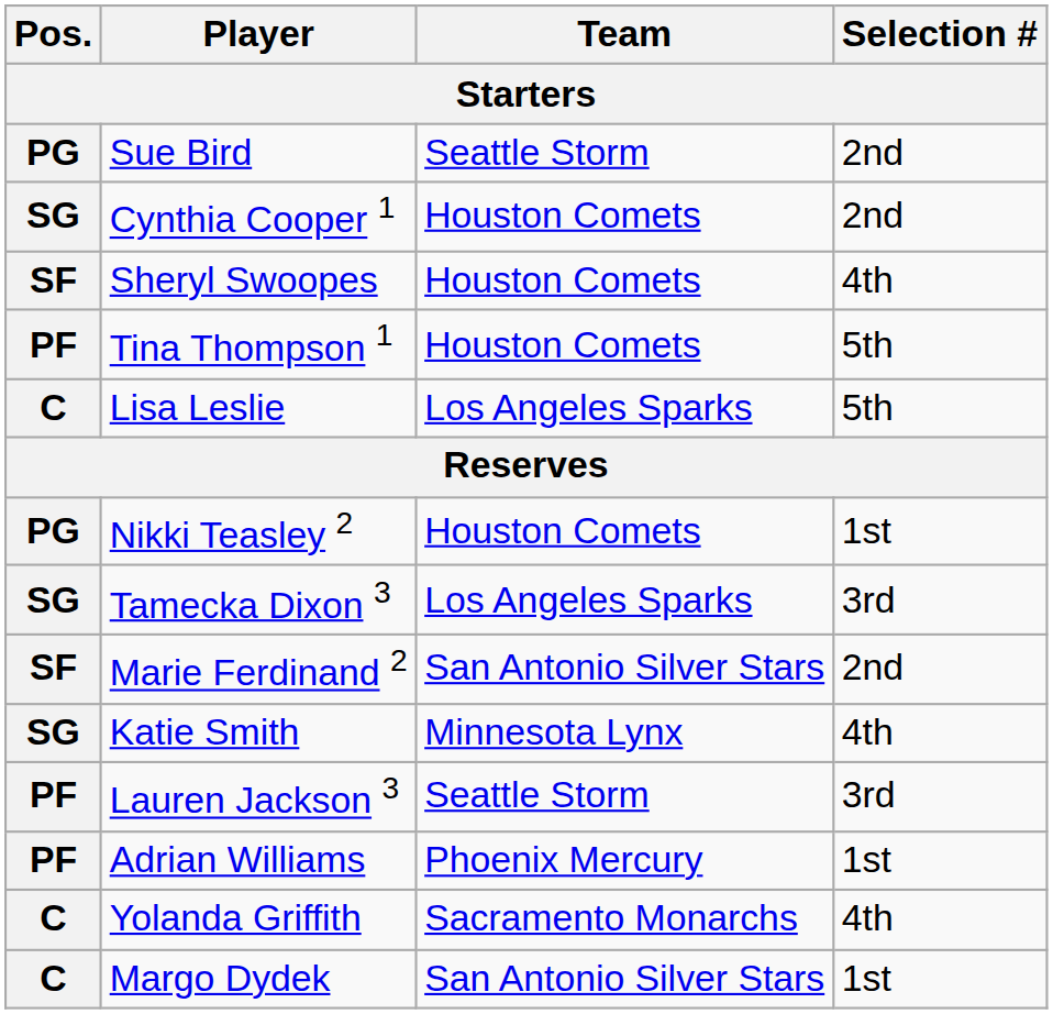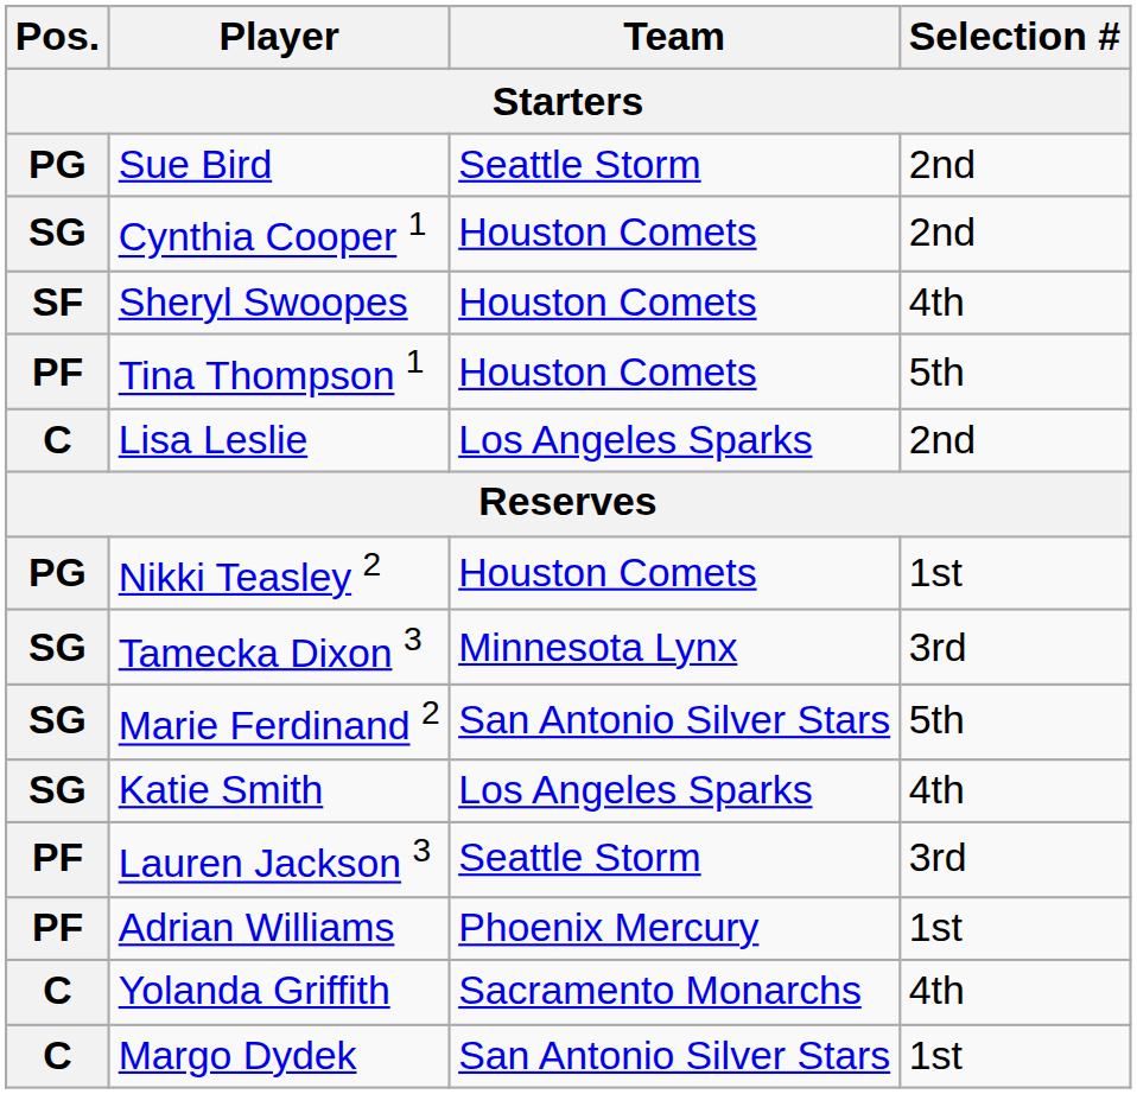 <table class="wikitable">
 <tr>
 <th>Pos.</th>
 <th>Player</th>
 <th>Team</th>
 <th>Selection #</th>
 </tr>
 <tr>
 <th colspan="5">Starters</th>
 </tr>
 <tr>
 <th>PG</th>
 <td> <a href='#'>Sue Bird</a></td>
 <td><a href='#'>Seattle Storm</a></td>
 <td>2nd</td>
 </tr>
 <tr>
 <th>SG</th>
 <td> <a href='#'>Cynthia Cooper</a> <sup>1</sup></td>
 <td><a href='#'>Houston Comets</a></td>
 <td>2nd</td>
 </tr>
 <tr>
 <th>SF</th>
 <td> <a href='#'>Sheryl Swoopes</a></td>
 <td><a href='#'>Houston Comets</a></td>
 <td>4th</td>
 </tr>
 <tr>
 <th>PF</th>
 <td> <a href='#'>Tina Thompson</a> <sup>1</sup></td>
 <td><a href='#'>Houston Comets</a></td>
 <td>5th</td>
 </tr>
 <tr>
 <th>C</th>
 <td> <a href='#'>Lisa Leslie</a></td>
 <td><a href='#'>Los Angeles Sparks</a></td>
-<td>5th</td>
+<td>2nd</td>
 </tr>
 <tr>
 <th colspan="5">Reserves</th>
 </tr>
 <tr>
 <th>PG</th>
 <td> <a href='#'>Nikki Teasley</a> <sup>2</sup></td>
 <td><a href='#'>Houston Comets</a></td>
 <td>1st</td>
 </tr>
 <tr>
 <th>SG</th>
 <td> <a href='#'>Tamecka Dixon</a> <sup>3</sup></td>
-<td><a href='#'>Los Angeles Sparks</a></td>
+<td><a href='#'>Minnesota Lynx</a></td>
 <td>3rd</td>
 </tr>
 <tr>
-<th>SF</th>
+<th>SG</th>
 <td> <a href='#'>Marie Ferdinand</a> <sup>2</sup></td>
 <td><a href='#'>San Antonio Silver Stars</a></td>
-<td>2nd</td>
+<td>5th</td>
 </tr>
 <tr>
 <th>SG</th>
 <td> <a href='#'>Katie Smith</a></td>
-<td><a href='#'>Minnesota Lynx</a></td>
+<td><a href='#'>Los Angeles Sparks</a></td>
 <td>4th</td>
 </tr>
 <tr>
 <th>PF</th>
 <td> <a href='#'>Lauren Jackson</a> <sup>3</sup></td>
 <td><a href='#'>Seattle Storm</a></td>
 <td>3rd</td>
 </tr>
 <tr>
 <th>PF</th>
 <td> <a href='#'>Adrian Williams</a></td>
 <td><a href='#'>Phoenix Mercury</a></td>
 <td>1st</td>
 </tr>
 <tr>
 <th>C</th>
 <td> <a href='#'>Yolanda Griffith</a></td>
 <td><a href='#'>Sacramento Monarchs</a></td>
 <td>4th</td>
 </tr>
 <tr>
 <th>C</th>
 <td> <a href='#'>Margo Dydek</a></td>
 <td><a href='#'>San Antonio Silver Stars</a></td>
 <td>1st</td>
 </tr>
 </table>
